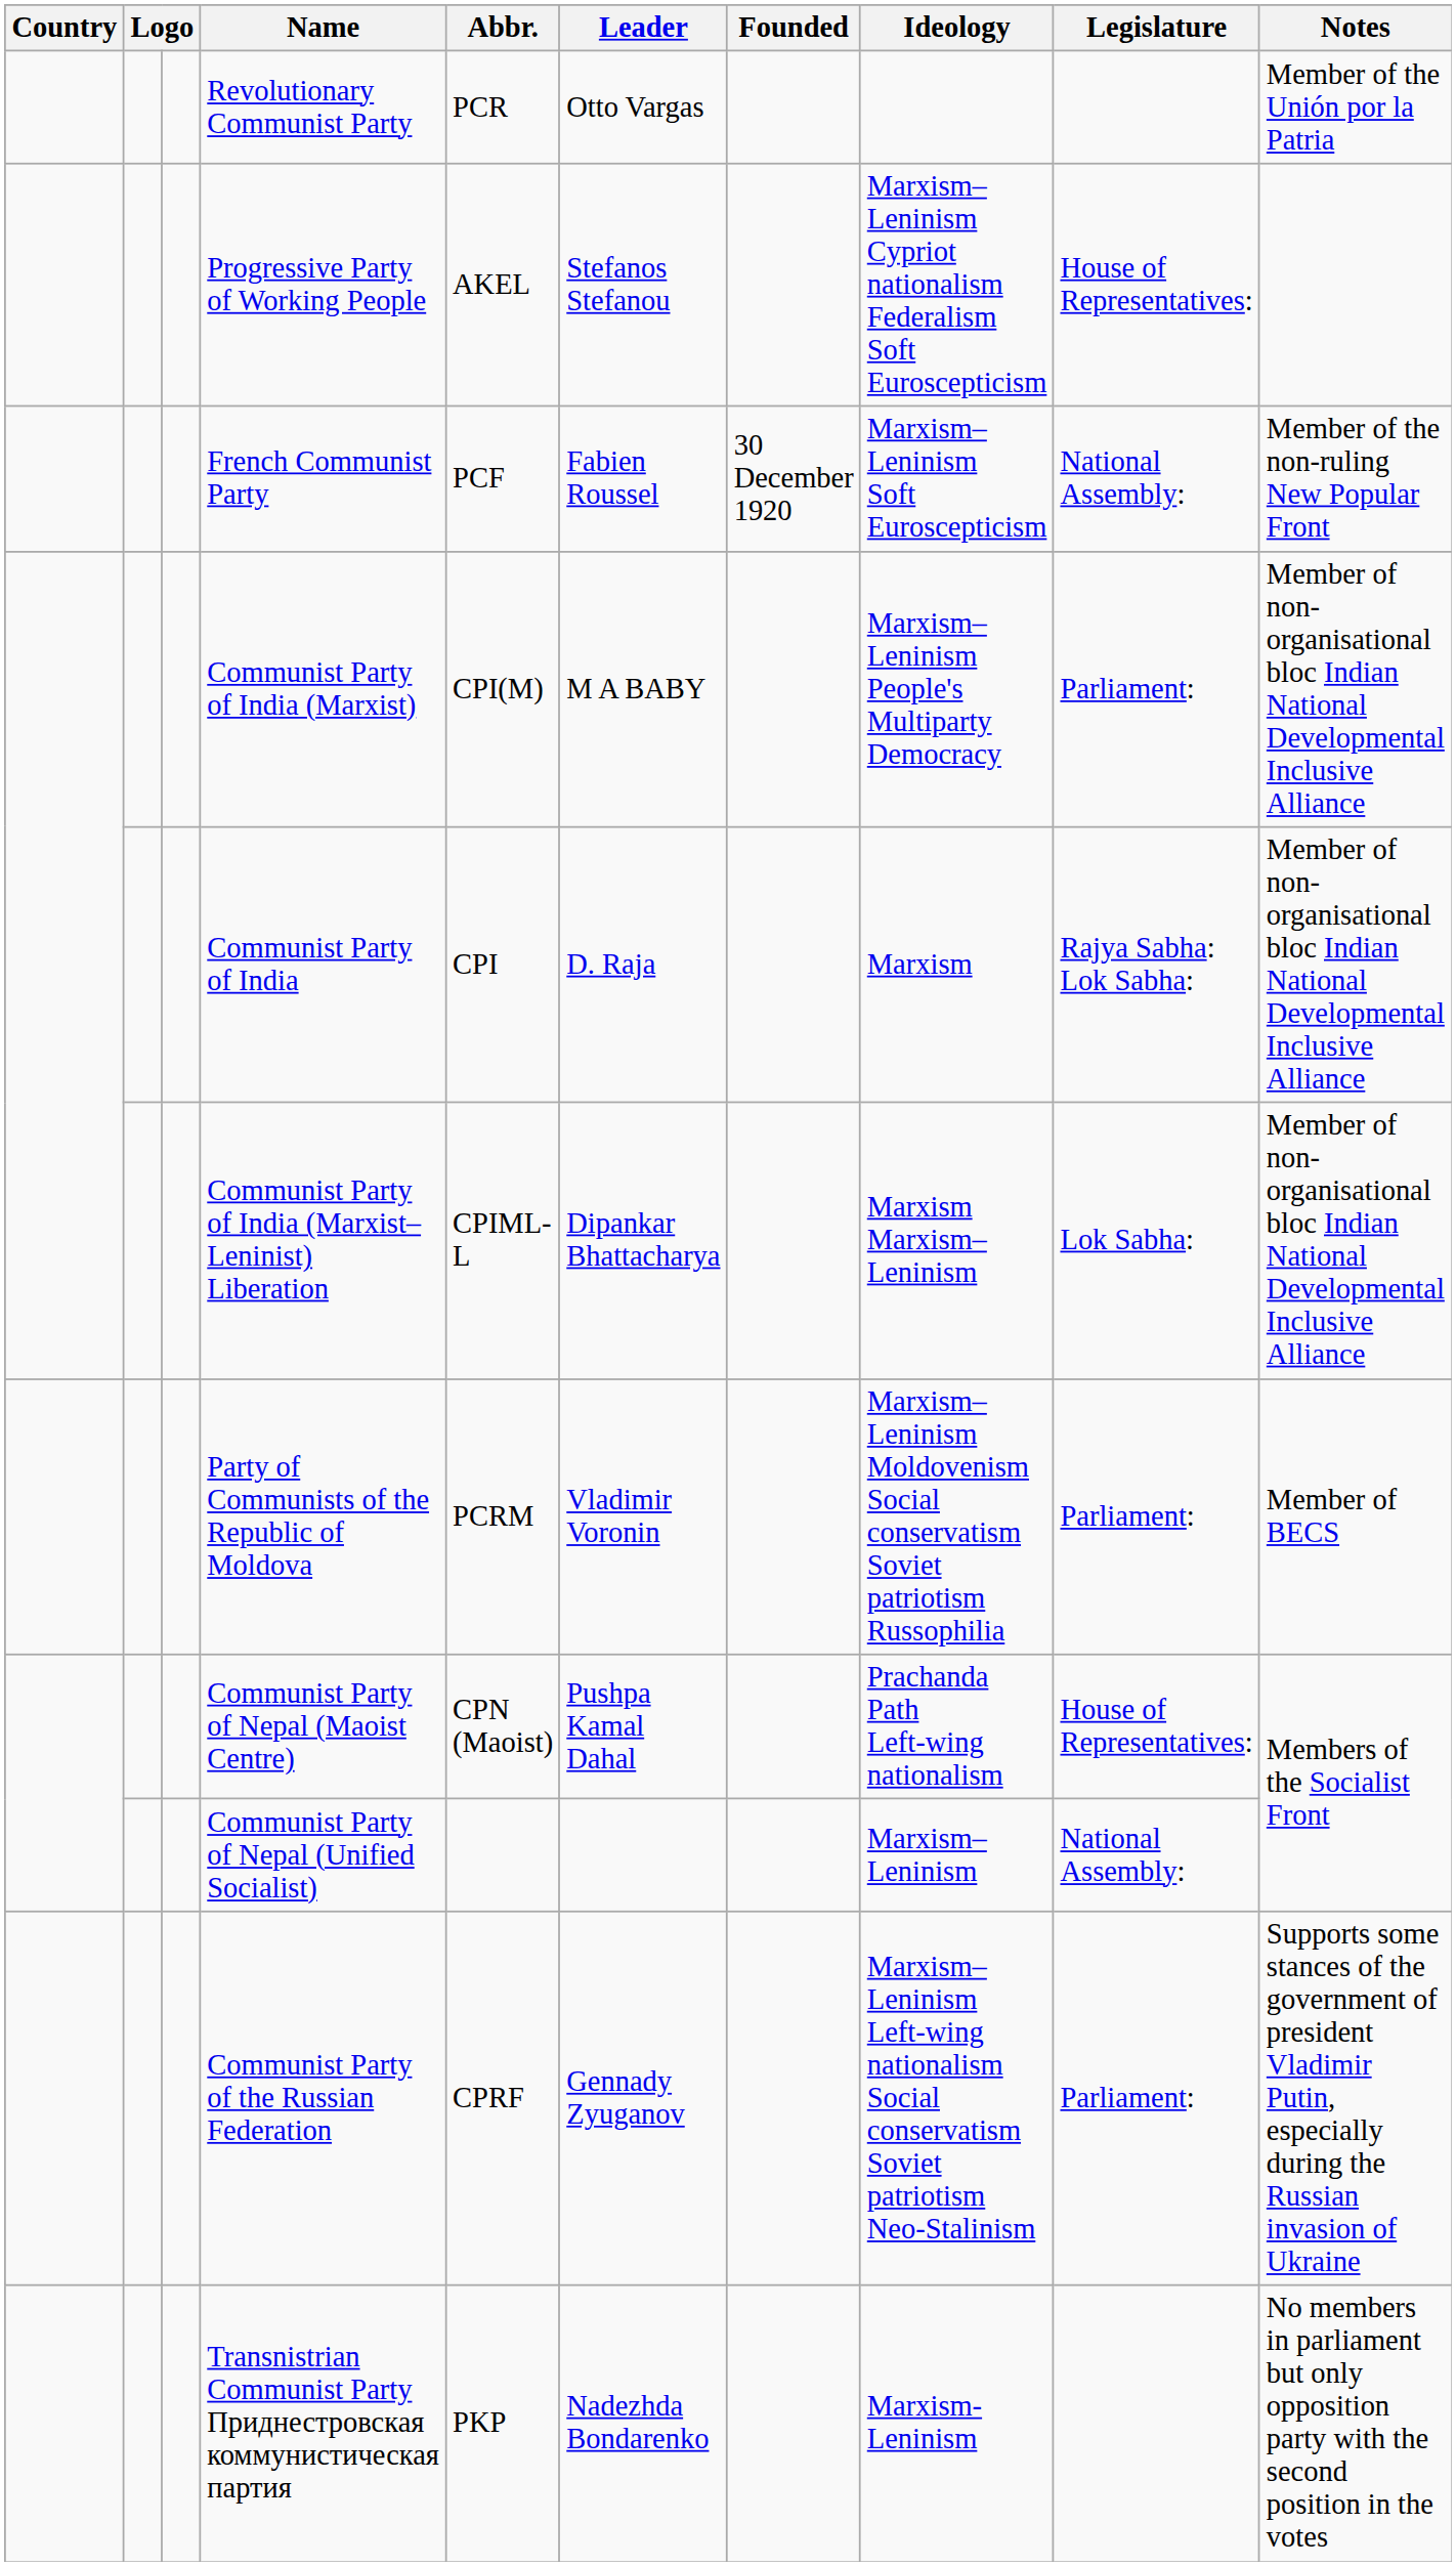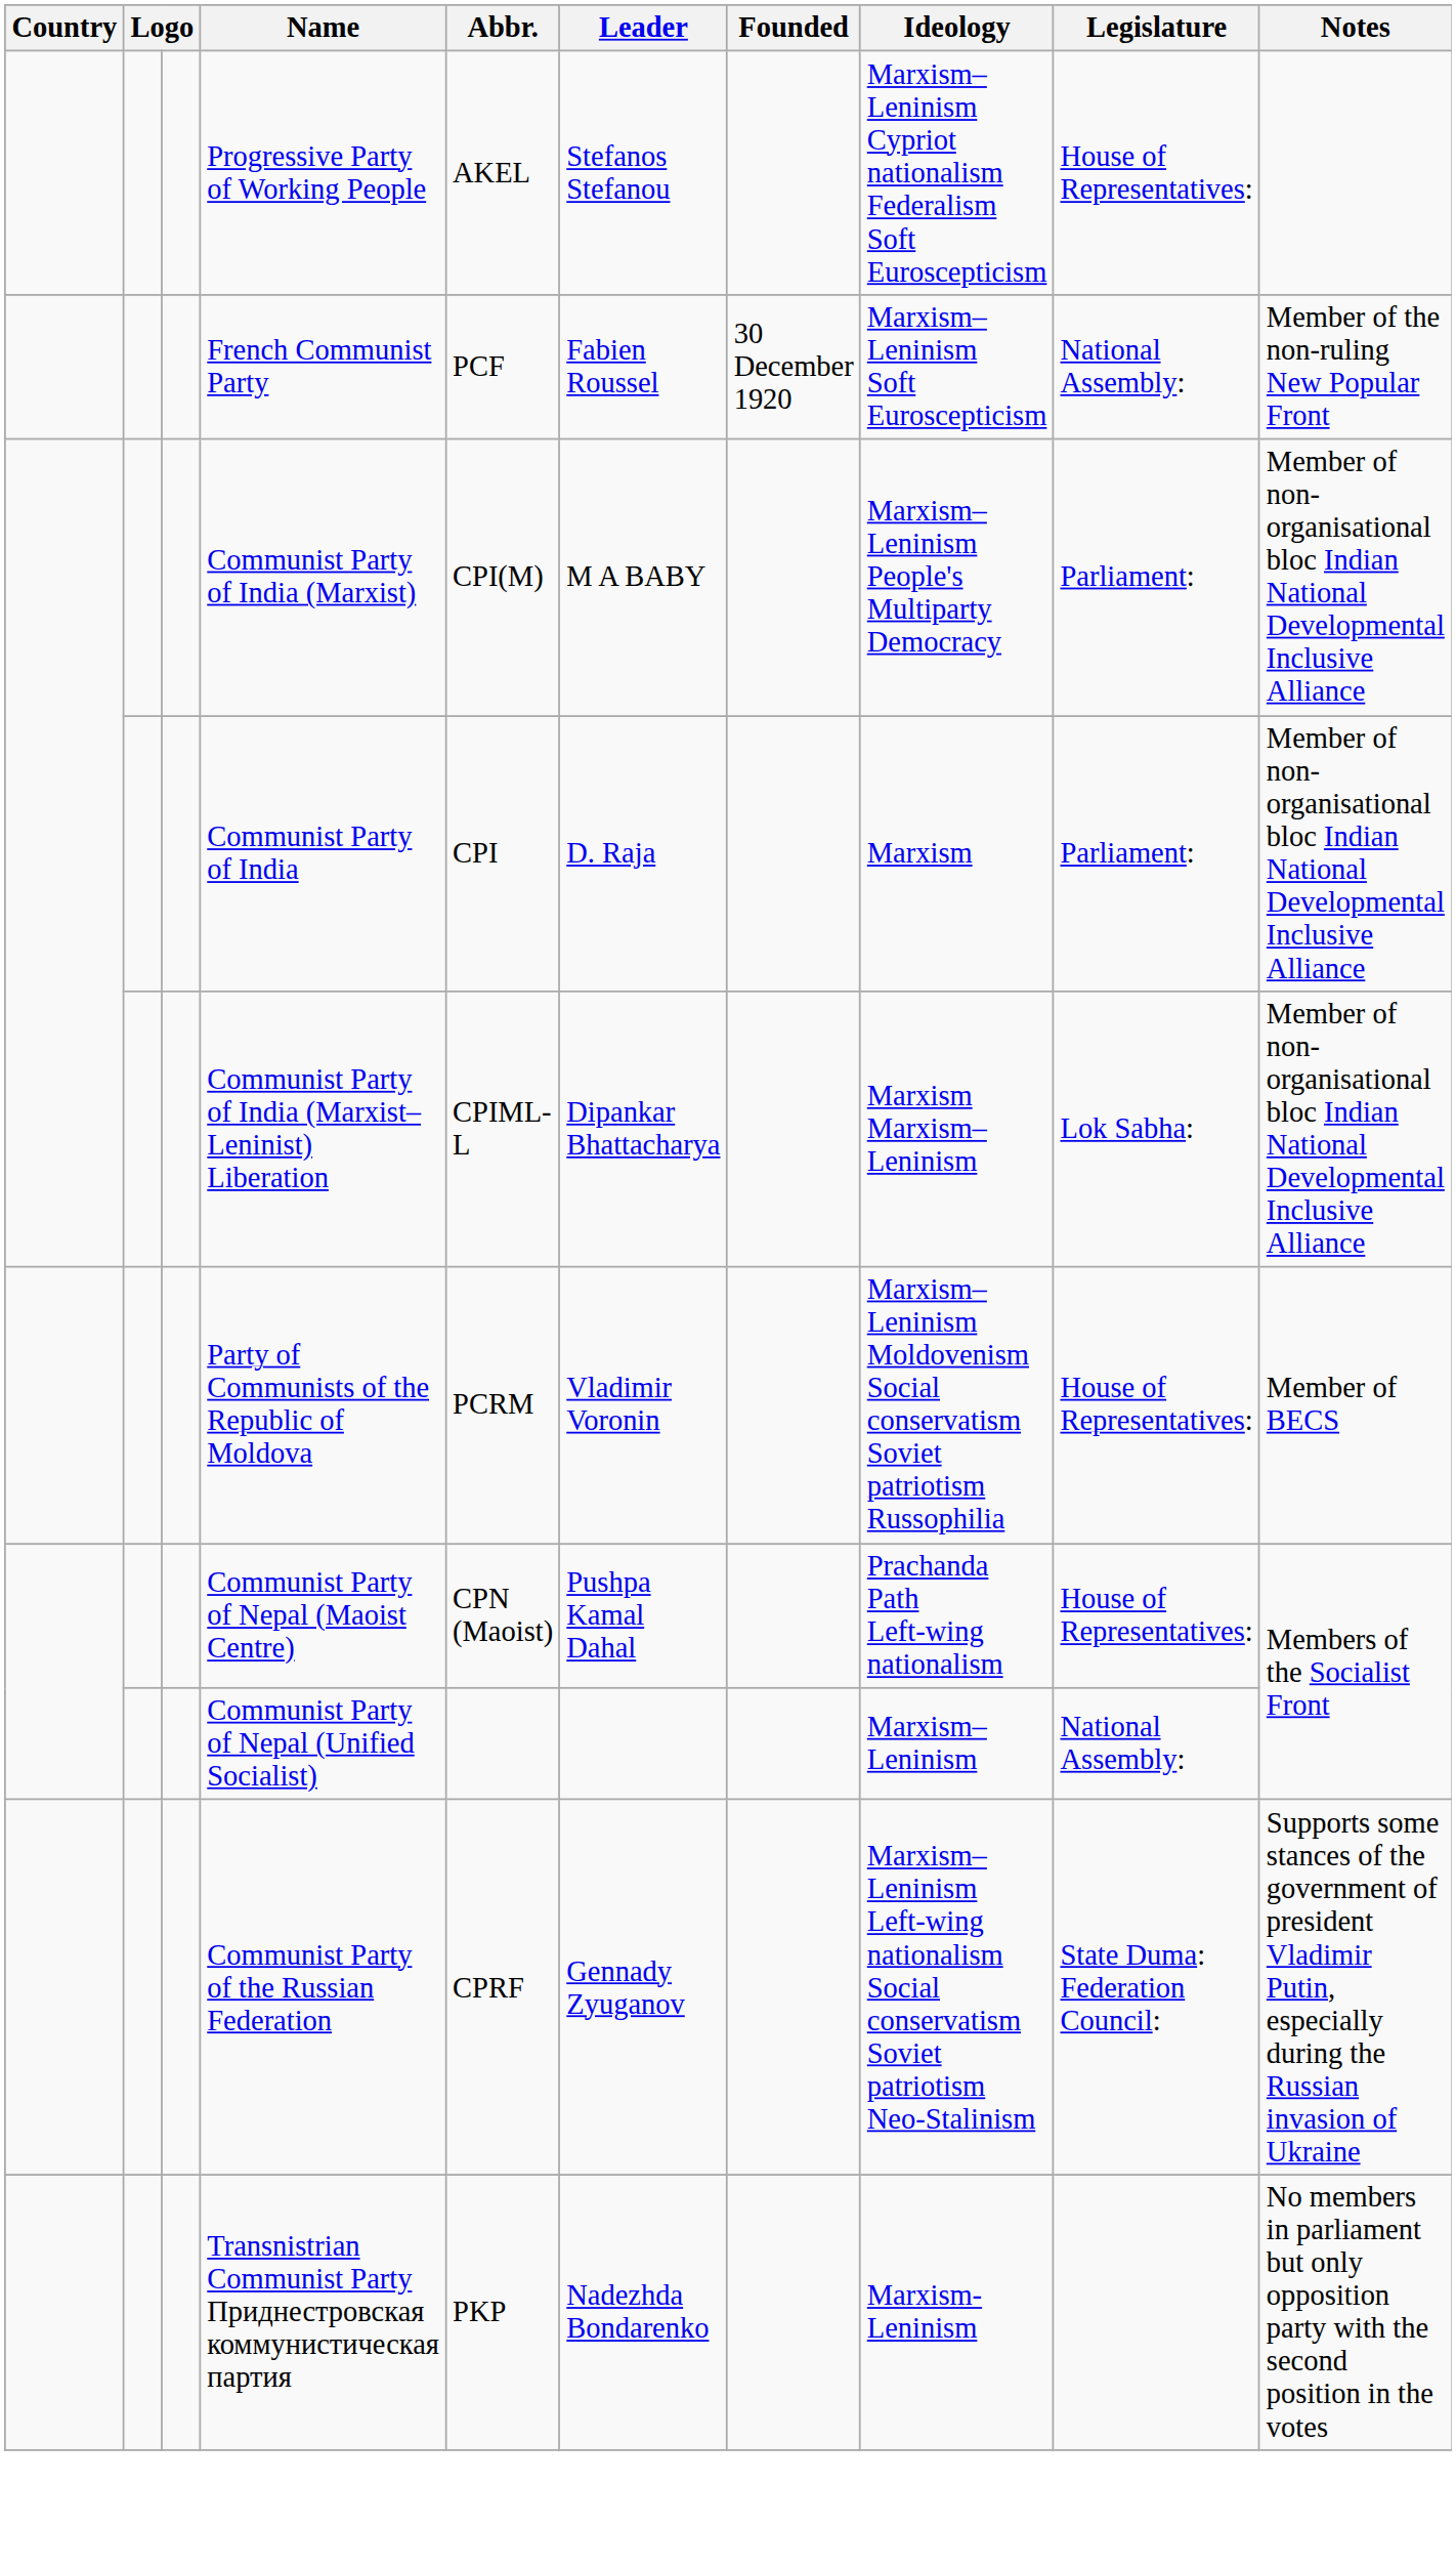 <table class="wikitable sortable">
 <tr>
 <th>Country</th>
 <th colspan=2>Logo</th>
 <th>Name</th>
 <th>Abbr.</th>
 <th><a href='#'>Leader</a></th>
 <th>Founded</th>
 <th>Ideology</th>
 <th>Legislature</th>
 <th>Notes</th>
-</tr>
-<tr>
-<td></td>
-<td></td>
-<td></td>
-<td><a href='#'>Revolutionary Communist Party</a></td>
-<td>PCR</td>
-<td>Otto Vargas</td>
-<td></td>
-<td></td>
-<td></td>
-<td>Member of the <a href='#'>Unión por la Patria</a></td>
 </tr>
 <tr>
 <td></td>
 <td></td>
 <td></td>
 <td><a href='#'>Progressive Party of Working People</a><br><small></small></td>
 <td>AKEL</td>
 <td><a href='#'>Stefanos Stefanou</a></td>
 <td></td>
 <td><a href='#'>Marxism–Leninism</a><br><a href='#'>Cypriot nationalism</a><br><a href='#'>Federalism</a><br><a href='#'>Soft Euroscepticism</a></td>
 <td><a href='#'>House of Representatives</a>: </td>
 <td></td>
 </tr>
 <tr>
 <td></td>
 <td></td>
 <td></td>
 <td><a href='#'>French Communist Party</a><br><small></small></td>
 <td>PCF</td>
 <td><a href='#'>Fabien Roussel</a></td>
 <td>30 December 1920</td>
 <td><a href='#'>Marxism–Leninism</a><br><a href='#'>Soft Euroscepticism</a></td>
 <td><a href='#'>National Assembly</a>: </td>
 <td>Member of the non-ruling <a href='#'>New Popular Front</a></td>
 </tr>
 <tr>
 <td rowspan="3"></td>
 <td></td>
 <td></td>
 <td><a href='#'>Communist Party of India (Marxist)</a></td>
 <td>CPI(M)</td>
 <td>M A BABY</td>
 <td></td>
 <td><a href='#'>Marxism–Leninism</a><br><a href='#'>People's Multiparty Democracy</a></td>
 <td><a href='#'>Parliament</a>: </td>
 <td>Member of non-organisational bloc <a href='#'>Indian National Developmental Inclusive Alliance</a></td>
 </tr>
 <tr>
 <td></td>
 <td></td>
 <td><a href='#'>Communist Party of India</a></td>
 <td>CPI</td>
 <td><a href='#'>D. Raja</a></td>
 <td></td>
 <td><a href='#'>Marxism</a></td>
-<td><a href='#'>Rajya Sabha</a>: <br><a href='#'>Lok Sabha</a>: </td>
+<td><a href='#'>Parliament</a>: </td>
 <td>Member of non-organisational bloc <a href='#'>Indian National Developmental Inclusive Alliance</a></td>
 </tr>
 <tr>
 <td></td>
 <td></td>
 <td><a href='#'>Communist Party of India (Marxist–Leninist) Liberation</a></td>
 <td>CPIML-L</td>
 <td><a href='#'>Dipankar Bhattacharya</a></td>
 <td></td>
 <td><a href='#'>Marxism</a><br><a href='#'>Marxism–Leninism</a></td>
 <td><a href='#'>Lok Sabha</a>: </td>
 <td>Member of non-organisational bloc <a href='#'>Indian National Developmental Inclusive Alliance</a></td>
 </tr>
 <tr>
 <td></td>
 <td></td>
 <td></td>
 <td><a href='#'>Party of Communists of the Republic of Moldova</a><br><small></small></td>
 <td>PCRM</td>
 <td><a href='#'>Vladimir Voronin</a></td>
 <td></td>
 <td><a href='#'>Marxism–Leninism</a><br><a href='#'>Moldovenism</a><br><a href='#'>Social conservatism</a><br><a href='#'>Soviet patriotism</a><br><a href='#'>Russophilia</a></td>
-<td><a href='#'>Parliament</a>: </td>
+<td><a href='#'>House of Representatives</a>: </td>
 <td>Member of <a href='#'>BECS</a></td>
 </tr>
 <tr>
 <td rowspan="2"></td>
 <td></td>
 <td></td>
 <td><a href='#'>Communist Party of Nepal (Maoist Centre)</a><br><small></small></td>
 <td>CPN (Maoist)<br><small></small></td>
 <td><a href='#'>Pushpa Kamal Dahal</a></td>
 <td data-sort-value="1994"></td>
 <td><a href='#'>Prachanda Path</a><br><a href='#'>Left-wing nationalism</a></td>
 <td><a href='#'>House of Representatives</a>: </td>
 <td rowspan="2">Members of the <a href='#'>Socialist Front</a></td>
 </tr>
 <tr>
 <td></td>
 <td></td>
 <td><a href='#'>Communist Party of Nepal (Unified Socialist)</a><br><small></small></td>
 <td></td>
 <td></td>
 <td data-sort-value="2021-08-18"></td>
 <td><a href='#'>Marxism–Leninism</a></td>
 <td><a href='#'>National Assembly</a>: </td>
 </tr>
 <tr>
 <td></td>
 <td></td>
 <td></td>
 <td><a href='#'>Communist Party of the Russian Federation</a><br><small></small></td>
 <td>CPRF</td>
 <td><a href='#'>Gennady Zyuganov</a></td>
 <td></td>
 <td><a href='#'>Marxism–Leninism</a><br><a href='#'>Left-wing nationalism</a><br><a href='#'>Social conservatism</a><br><a href='#'>Soviet patriotism</a><br><a href='#'>Neo-Stalinism</a></td>
-<td><a href='#'>Parliament</a>: </td>
+<td><a href='#'>State Duma</a>:  <a href='#'>Federation Council</a>: </td>
 <td>Supports some stances of the government of president <a href='#'>Vladimir Putin</a>, especially during the <a href='#'>Russian invasion of Ukraine</a></td>
 </tr>
 <tr>
 <td></td>
 <td></td>
 <td></td>
 <td><a href='#'>Transnistrian Communist Party</a><br>Приднестровская коммунистическая партия</td>
 <td>PKP</td>
 <td><a href='#'>Nadezhda Bondarenko</a></td>
 <td></td>
 <td><a href='#'>Marxism-Leninism</a></td>
 <td></td>
 <td>No members in parliament but only opposition party with the second position in the votes</td>
 </tr>
 </table>
